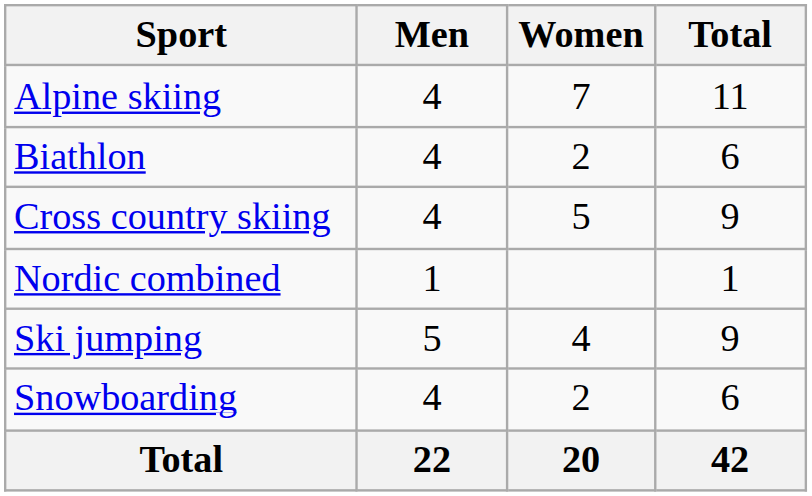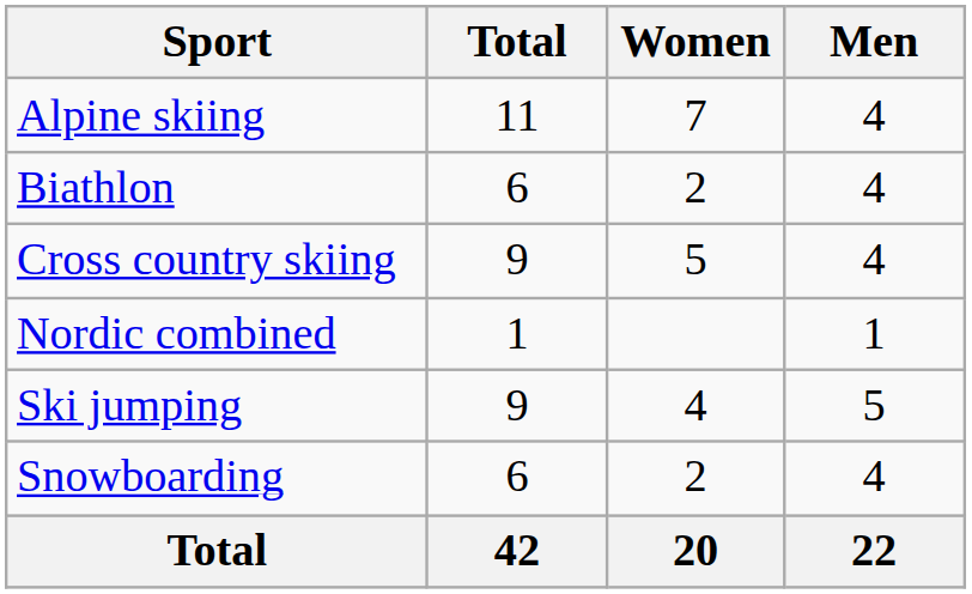 <table class="wikitable sortable" style="text-align:center">
 <tr>
 <th width=140>Sport</th>
+<th width=55>Total</th>
+<th width=55>Women</th>
 <th width=55>Men</th>
-<th width=55>Women</th>
-<th width=55>Total</th>
 </tr>
 <tr>
 <td align=left><a href='#'>Alpine skiing</a></td>
+<td>11</td>
+<td>7</td>
 <td>4</td>
-<td>7</td>
-<td>11</td>
 </tr>
 <tr>
 <td align=left><a href='#'>Biathlon</a></td>
+<td>6</td>
+<td>2</td>
 <td>4</td>
-<td>2</td>
-<td>6</td>
 </tr>
 <tr>
 <td align=left><a href='#'>Cross country skiing</a></td>
+<td>9</td>
+<td>5</td>
 <td>4</td>
-<td>5</td>
-<td>9</td>
 </tr>
 <tr>
 <td align=left><a href='#'>Nordic combined</a></td>
 <td>1</td>
 <td></td>
 <td>1</td>
 </tr>
 <tr>
 <td align=left><a href='#'>Ski jumping</a></td>
+<td>9</td>
+<td>4</td>
 <td>5</td>
-<td>4</td>
-<td>9</td>
 </tr>
 <tr>
 <td align=left><a href='#'>Snowboarding</a></td>
+<td>6</td>
+<td>2</td>
 <td>4</td>
-<td>2</td>
-<td>6</td>
 </tr>
 <tr>
 <th>Total</th>
+<th>42</th>
+<th>20</th>
 <th>22</th>
-<th>20</th>
-<th>42</th>
 </tr>
 </table>
